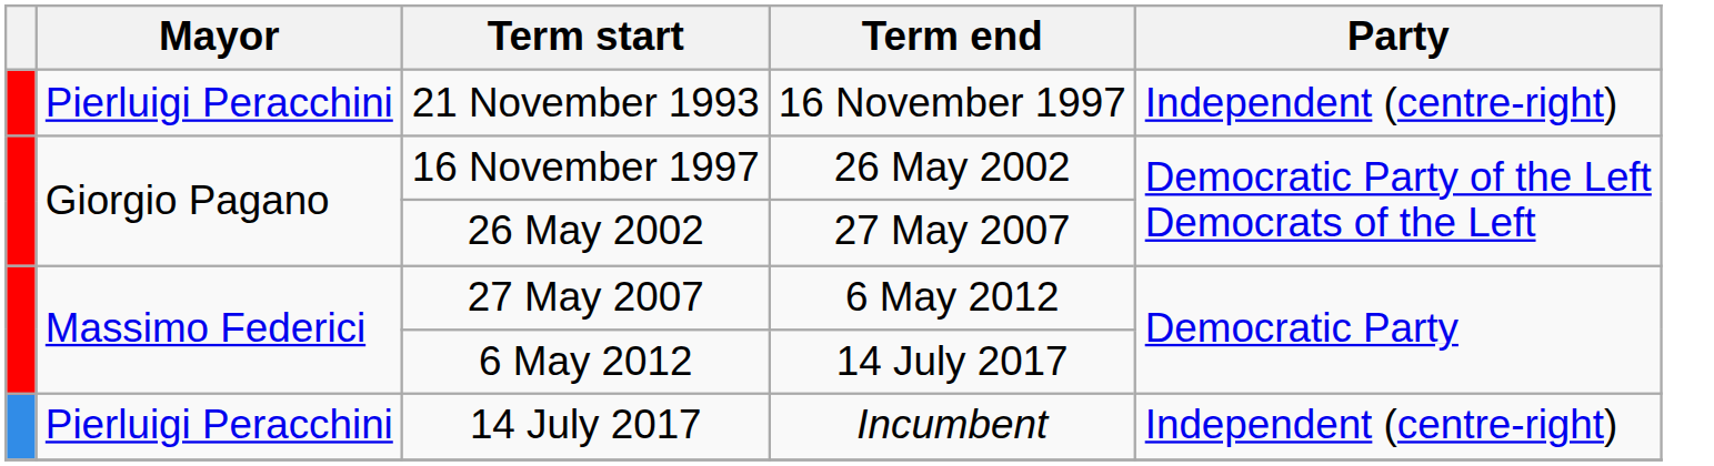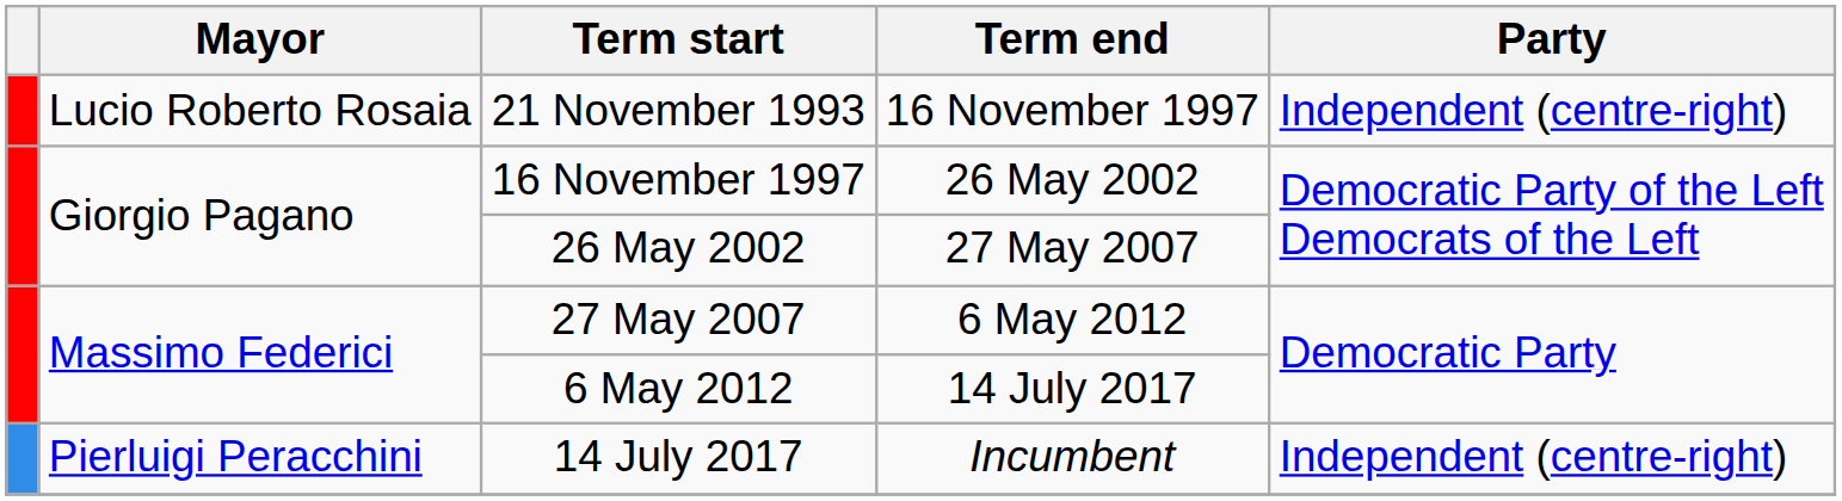 <table class="wikitable">
 <tr>
 <th class=unsortable> </th>
 <th>Mayor</th>
 <th>Term start</th>
 <th>Term end</th>
 <th>Party</th>
 </tr>
 <tr>
 <th style="background:#FF0000;"></th>
-<td><a href='#'>Pierluigi Peracchini</a></td>
+<td>Lucio Roberto Rosaia</td>
 <td align=center>21 November 1993</td>
 <td align=center>16 November 1997</td>
 <td><a href='#'>Independent</a> (<a href='#'>centre-right</a>)</td>
 </tr>
 <tr>
 <th rowspan=2 style="background:#FF0000;"></th>
 <td rowspan=2>Giorgio Pagano</td>
 <td align=center>16 November 1997</td>
 <td align=center>26 May 2002</td>
 <td rowspan=2><a href='#'>Democratic Party of the Left</a><br><a href='#'>Democrats of the Left</a></td>
 </tr>
 <tr>
 <td align=center>26 May 2002</td>
 <td align=center>27 May 2007</td>
 </tr>
 <tr>
 <th rowspan=2 style="background:#FF0000;"></th>
 <td rowspan=2><a href='#'>Massimo Federici</a></td>
 <td align=center>27 May 2007</td>
 <td align=center>6 May 2012</td>
 <td rowspan=2><a href='#'>Democratic Party</a></td>
 </tr>
 <tr>
 <td align=center>6 May 2012</td>
 <td align=center>14 July 2017</td>
 </tr>
 <tr>
 <th style="background:#318CE7;"></th>
 <td><a href='#'>Pierluigi Peracchini</a></td>
 <td align=center>14 July 2017</td>
 <td align=center><em>Incumbent</em></td>
 <td><a href='#'>Independent</a> (<a href='#'>centre-right</a>)</td>
 </tr>
 <tr>
 </tr>
 </table>
